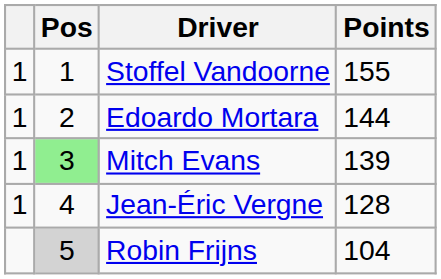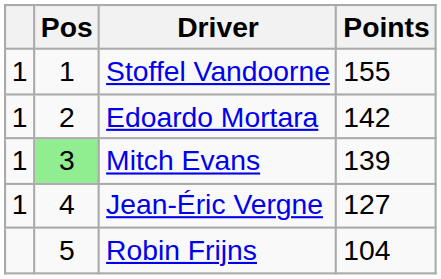 <table class="wikitable" style="font-size: 85%;">
 <tr>
 <th></th>
 <th>Pos</th>
 <th>Driver</th>
 <th>Points</th>
 </tr>
 <tr>
 <td align="left"> 1</td>
 <td align="center">1</td>
 <td> <a href='#'>Stoffel Vandoorne</a></td>
 <td align="left">155</td>
 </tr>
 <tr>
 <td align="left"> 1</td>
 <td align="center">2</td>
 <td> <a href='#'>Edoardo Mortara</a></td>
-<td align="left">144</td>
+<td align="left">142</td>
 </tr>
 <tr>
 <td align="left"> 1</td>
 <td align="center" style="background: lightgreen;">3</td>
 <td> <a href='#'>Mitch Evans</a></td>
 <td align="left">139</td>
 </tr>
 <tr>
 <td align="left"> 1</td>
 <td align="center">4</td>
 <td> <a href='#'>Jean-Éric Vergne</a></td>
-<td align="left">128</td>
+<td align="left">127</td>
 </tr>
 <tr>
 <td align="left"></td>
-<td align="center" style="background: lightgrey;">5</td>
+<td align="center">5</td>
 <td> <a href='#'>Robin Frijns</a></td>
 <td align="left">104</td>
 </tr>
 </table>
